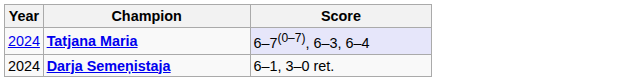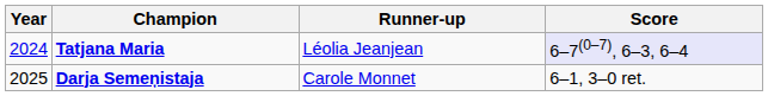 <table class="wikitable" style="font-size:90%">
 <tr>
 <th>Year</th>
 <th width="200">Champion</th>
+<th width="200">Runner-up</th>
 <th width="175">Score</th>
 </tr>
 <tr>
 <td><a href='#'>2024</a></td>
 <td> <strong><a href='#'>Tatjana Maria</a></strong></td>
+<td> <a href='#'>Léolia Jeanjean</a></td>
 <td style="background: lavender;">6–7<sup>(0–7)</sup>, 6–3, 6–4</td>
 </tr>
 <tr>
-<td>2024</td>
+<td>2025</td>
 <td> <strong><a href='#'>Darja Semeņistaja</a></strong></td>
+<td> <a href='#'>Carole Monnet</a></td>
 <td>6–1, 3–0 ret.</td>
 </tr>
 </table>
